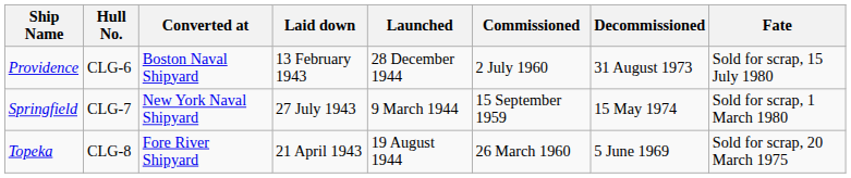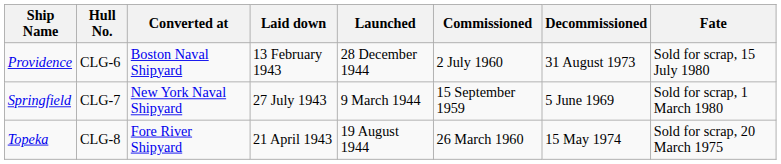 <table class="sortable wikitable">
 <tr>
 <th>Ship Name</th>
 <th>Hull No.</th>
 <th>Converted at</th>
 <th>Laid down</th>
 <th>Launched</th>
 <th>Commissioned</th>
 <th>Decommissioned</th>
 <th>Fate</th>
 </tr>
 <tr>
 <td><a href='#'><em>Providence</em></a></td>
 <td>CLG-6</td>
 <td><a href='#'>Boston Naval Shipyard</a></td>
 <td>13 February 1943</td>
 <td>28 December 1944</td>
 <td>2 July 1960</td>
 <td>31 August 1973</td>
 <td>Sold for scrap, 15 July 1980</td>
 </tr>
 <tr>
 <td><a href='#'><em>Springfield</em></a></td>
 <td>CLG-7</td>
 <td><a href='#'>New York Naval Shipyard</a></td>
 <td>27 July 1943</td>
 <td>9 March 1944</td>
 <td>15 September 1959</td>
-<td>15 May 1974</td>
+<td>5 June 1969</td>
 <td>Sold for scrap, 1 March 1980</td>
 </tr>
 <tr>
 <td><a href='#'><em>Topeka</em></a></td>
 <td>CLG-8</td>
 <td><a href='#'>Fore River Shipyard</a></td>
 <td>21 April 1943</td>
 <td>19 August 1944</td>
 <td>26 March 1960</td>
-<td>5 June 1969</td>
+<td>15 May 1974</td>
 <td>Sold for scrap, 20 March 1975</td>
 </tr>
 </table>
